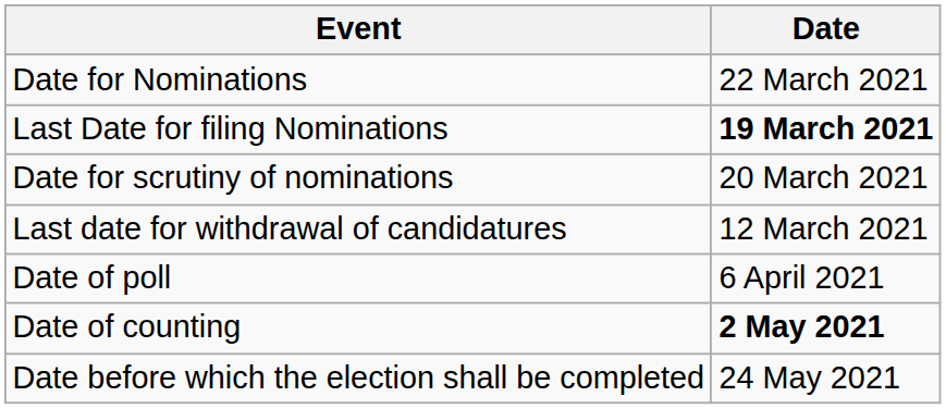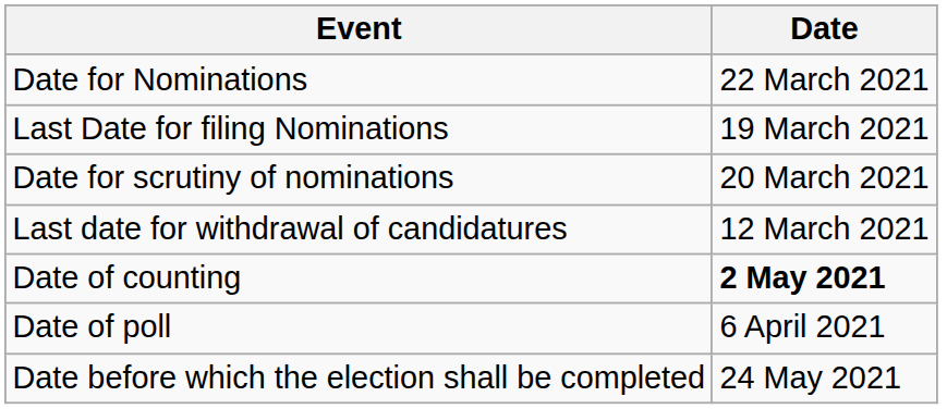 <table class="wikitable">
 <tr>
 <th>Event</th>
 <th>Date</th>
 </tr>
 <tr>
 <td>Date for Nominations</td>
 <td>22 March 2021</td>
 </tr>
 <tr>
 <td>Last Date for filing Nominations</td>
-<td><strong>19 March 2021</strong></td>
+<td>19 March 2021</td>
 </tr>
 <tr>
 <td>Date for scrutiny of nominations</td>
 <td>20 March 2021</td>
 </tr>
 <tr>
 <td>Last date for withdrawal of candidatures</td>
 <td>12 March 2021</td>
 </tr>
 <tr>
+<td>Date of counting</td>
+<td><strong>2 May 2021</strong></td>
+</tr>
+<tr>
 <td>Date of poll</td>
 <td>6 April 2021</td>
-</tr>
-<tr>
-<td>Date of counting</td>
-<td><strong>2 May 2021</strong></td>
 </tr>
 <tr>
 <td>Date before which the election shall be completed</td>
 <td>24 May 2021</td>
 </tr>
 </table>
